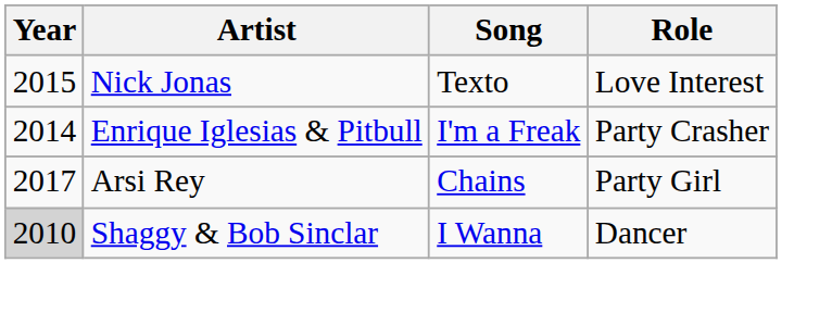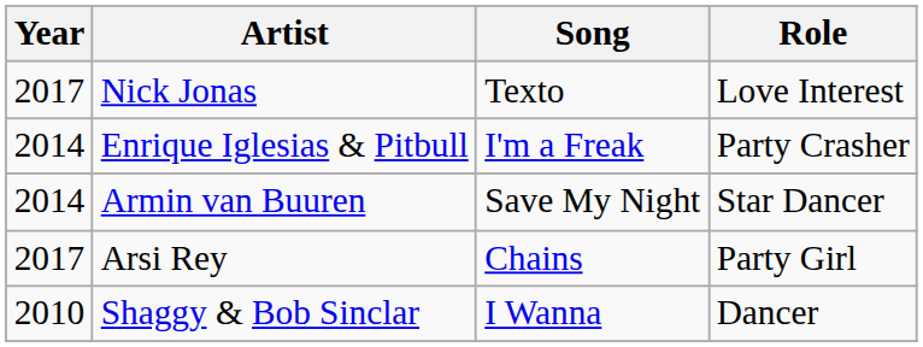 <table class="wikitable sortable">
 <tr>
 <th>Year</th>
 <th>Artist</th>
 <th>Song</th>
 <th>Role</th>
 </tr>
 <tr>
-<td>2015</td>
+<td>2017</td>
 <td><a href='#'>Nick Jonas</a></td>
 <td>Texto</td>
 <td>Love Interest</td>
 </tr>
 <tr>
 <td>2014</td>
 <td><a href='#'>Enrique Iglesias</a> & <a href='#'>Pitbull</a></td>
 <td><a href='#'>I'm a Freak</a></td>
 <td>Party Crasher</td>
 </tr>
 <tr>
+<td>2014</td>
+<td><a href='#'>Armin van Buuren</a></td>
+<td>Save My Night</td>
+<td>Star Dancer</td>
+</tr>
+<tr>
 <td>2017</td>
 <td>Arsi Rey</td>
 <td><a href='#'>Chains</a></td>
 <td>Party Girl</td>
 </tr>
 <tr>
-<td style="background: lightgrey;">2010</td>
+<td>2010</td>
 <td><a href='#'>Shaggy</a> & <a href='#'>Bob Sinclar</a></td>
 <td><a href='#'>I Wanna</a></td>
 <td>Dancer</td>
 </tr>
 </table>
